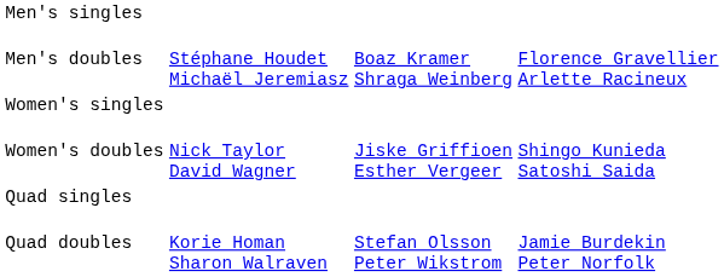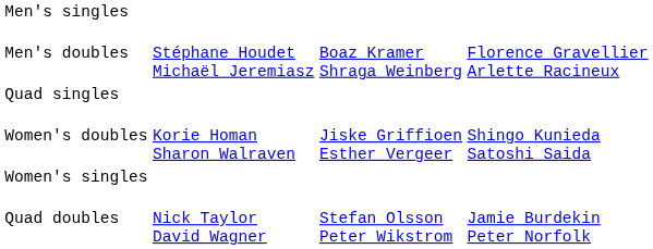 <table>
 <tr>
 <td>Men's singles<br></td>
 <td></td>
 <td></td>
 <td></td>
 </tr>
 <tr>
 <td>Men's doubles<br></td>
 <td> <br> <a href='#'>Stéphane Houdet</a> <br> <a href='#'>Michaël Jeremiasz</a></td>
 <td> <br> <a href='#'>Boaz Kramer</a> <br> <a href='#'>Shraga Weinberg</a></td>
 <td> <br> <a href='#'>Florence Gravellier</a> <br> <a href='#'>Arlette Racineux</a></td>
 </tr>
 <tr>
+<td>Quad singles<br></td>
+<td></td>
+<td></td>
+<td></td>
+</tr>
+<tr>
+<td>Women's doubles<br></td>
+<td> <br> <a href='#'>Korie Homan</a> <br> <a href='#'>Sharon Walraven</a></td>
+<td> <br> <a href='#'>Jiske Griffioen</a> <br> <a href='#'>Esther Vergeer</a></td>
+<td> <br> <a href='#'>Shingo Kunieda</a> <br> <a href='#'>Satoshi Saida</a></td>
+</tr>
+<tr>
 <td>Women's singles<br></td>
 <td></td>
 <td></td>
 <td></td>
 </tr>
 <tr>
-<td>Women's doubles<br></td>
+<td>Quad doubles<br></td>
 <td> <br> <a href='#'>Nick Taylor</a> <br> <a href='#'>David Wagner</a></td>
-<td> <br> <a href='#'>Jiske Griffioen</a> <br> <a href='#'>Esther Vergeer</a></td>
-<td> <br> <a href='#'>Shingo Kunieda</a> <br> <a href='#'>Satoshi Saida</a></td>
-</tr>
-<tr>
-<td>Quad singles<br></td>
-<td></td>
-<td></td>
-<td></td>
-</tr>
-<tr>
-<td>Quad doubles<br></td>
-<td> <br> <a href='#'>Korie Homan</a> <br> <a href='#'>Sharon Walraven</a></td>
 <td> <br> <a href='#'>Stefan Olsson</a> <br> <a href='#'>Peter Wikstrom</a></td>
 <td> <br> <a href='#'>Jamie Burdekin</a> <br> <a href='#'>Peter Norfolk</a></td>
 </tr>
 </table>
